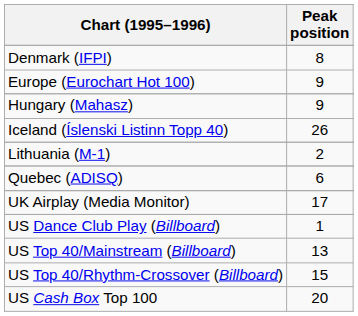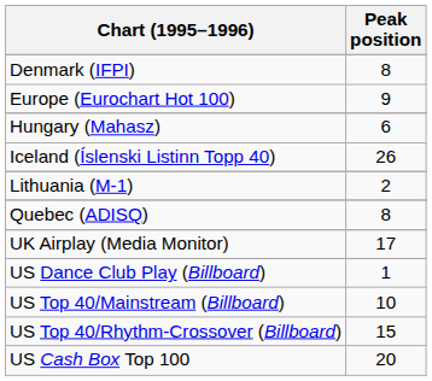 <table class="wikitable sortable">
 <tr>
 <th>Chart (1995–1996)</th>
 <th>Peak<br>position</th>
 </tr>
 <tr>
 </tr>
 <tr>
 </tr>
 <tr>
 </tr>
 <tr>
 </tr>
 <tr>
 </tr>
 <tr>
 </tr>
 <tr>
 </tr>
 <tr>
 <td>Denmark (<a href='#'>IFPI</a>)</td>
 <td align="center">8</td>
 </tr>
 <tr>
 <td>Europe (<a href='#'>Eurochart Hot 100</a>)</td>
 <td align="center">9</td>
 </tr>
 <tr>
 </tr>
 <tr>
 </tr>
 <tr>
 </tr>
 <tr>
 <td>Hungary (<a href='#'>Mahasz</a>)</td>
-<td align="center">9</td>
+<td align="center">6</td>
 </tr>
 <tr>
 <td>Iceland (<a href='#'>Íslenski Listinn Topp 40</a>)</td>
 <td align="center">26</td>
 </tr>
 <tr>
 </tr>
 <tr>
 <td>Lithuania (<a href='#'>M-1</a>)</td>
 <td align="center">2</td>
 </tr>
 <tr>
 </tr>
 <tr>
 </tr>
 <tr>
 </tr>
 <tr>
 <td>Quebec (<a href='#'>ADISQ</a>)</td>
-<td align="center">6</td>
+<td align="center">8</td>
 </tr>
 <tr>
 </tr>
 <tr>
 </tr>
 <tr>
 </tr>
 <tr>
 </tr>
 <tr>
 <td>UK Airplay (Media Monitor)</td>
 <td align="center">17</td>
 </tr>
 <tr>
 </tr>
 <tr>
 <td>US <a href='#'>Dance Club Play</a> (<em><a href='#'>Billboard</a></em>)</td>
 <td align="center">1</td>
 </tr>
 <tr>
 <td>US <a href='#'>Top 40/Mainstream</a> (<em><a href='#'>Billboard</a></em>)</td>
-<td align="center">13</td>
+<td align="center">10</td>
 </tr>
 <tr>
 <td>US <a href='#'>Top 40/Rhythm-Crossover</a> (<em><a href='#'>Billboard</a></em>)</td>
 <td align="center">15</td>
 </tr>
 <tr>
 <td>US <a href='#'><em>Cash Box</em></a> Top 100</td>
 <td align="center">20</td>
 </tr>
 </table>
